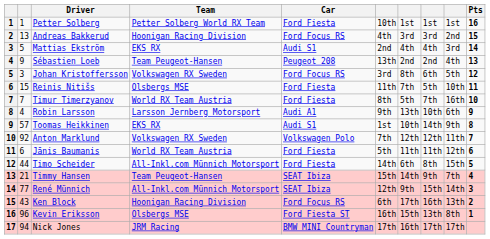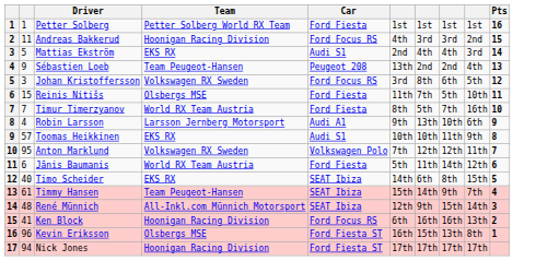 <table class=wikitable style="font-size:95%">
 <tr>
 <th></th>
 <th></th>
 <th>Driver</th>
 <th>Team</th>
 <th>Car</th>
 <th></th>
 <th></th>
 <th></th>
 <th></th>
 <th>Pts</th>
 </tr>
 <tr>
 <th>1</th>
 <td>1</td>
 <td> <a href='#'>Petter Solberg</a></td>
 <td><a href='#'>Petter Solberg World RX Team</a></td>
 <td><a href='#'>Ford Fiesta</a></td>
-<td>10th</td>
+<td>1st</td>
 <td>1st</td>
 <td>1st</td>
 <td>1st</td>
 <td><strong>16</strong></td>
 </tr>
 <tr>
 <th>2</th>
-<td>13</td>
+<td>11</td>
 <td> <a href='#'>Andreas Bakkerud</a></td>
 <td><a href='#'>Hoonigan Racing Division</a></td>
 <td><a href='#'>Ford Focus RS</a></td>
 <td>4th</td>
 <td>3rd</td>
 <td>3rd</td>
 <td>2nd</td>
 <td><strong>15</strong></td>
 </tr>
 <tr>
 <th>3</th>
 <td>5</td>
 <td> <a href='#'>Mattias Ekström</a></td>
 <td><a href='#'>EKS RX</a></td>
 <td><a href='#'>Audi S1</a></td>
 <td>2nd</td>
 <td>4th</td>
 <td>4th</td>
 <td>3rd</td>
 <td><strong>14</strong></td>
 </tr>
 <tr>
 <th>4</th>
 <td>9</td>
 <td> <a href='#'>Sébastien Loeb</a></td>
 <td><a href='#'>Team Peugeot-Hansen</a></td>
 <td><a href='#'>Peugeot 208</a></td>
 <td>13th</td>
 <td>2nd</td>
 <td>2nd</td>
 <td>4th</td>
 <td><strong>13</strong></td>
 </tr>
 <tr>
 <th>5</th>
 <td>3</td>
 <td> <a href='#'>Johan Kristoffersson</a></td>
 <td><a href='#'>Volkswagen RX Sweden</a></td>
 <td><a href='#'>Ford Focus RS</a></td>
 <td>3rd</td>
 <td>8th</td>
 <td>6th</td>
 <td>5th</td>
 <td><strong>12</strong></td>
 </tr>
 <tr>
 <th>6</th>
 <td>15</td>
 <td> <a href='#'>Reinis Nitišs</a></td>
 <td><a href='#'>Olsbergs MSE</a></td>
 <td><a href='#'>Ford Fiesta</a></td>
 <td>11th</td>
 <td>7th</td>
 <td>5th</td>
 <td>10th</td>
 <td><strong>11</strong></td>
 </tr>
 <tr>
 <th>7</th>
 <td>7</td>
 <td> <a href='#'>Timur Timerzyanov</a></td>
 <td><a href='#'>World RX Team Austria</a></td>
 <td><a href='#'>Ford Fiesta</a></td>
 <td>8th</td>
 <td>5th</td>
 <td>7th</td>
 <td>16th</td>
 <td><strong>10</strong></td>
 </tr>
 <tr>
 <th>8</th>
 <td>4</td>
 <td> <a href='#'>Robin Larsson</a></td>
 <td><a href='#'>Larsson Jernberg Motorsport</a></td>
 <td><a href='#'>Audi A1</a></td>
 <td>9th</td>
 <td>13th</td>
 <td>10th</td>
 <td>6th</td>
 <td><strong>9</strong></td>
 </tr>
 <tr>
 <th>9</th>
 <td>57</td>
 <td> <a href='#'>Toomas Heikkinen</a></td>
 <td><a href='#'>EKS RX</a></td>
 <td><a href='#'>Audi S1</a></td>
-<td>1st</td>
 <td>10th</td>
-<td>14th</td>
+<td>10th</td>
+<td>11th</td>
 <td>9th</td>
 <td><strong>8</strong></td>
 </tr>
 <tr>
 <th>10</th>
-<td>92</td>
+<td>95</td>
 <td> <a href='#'>Anton Marklund</a></td>
 <td><a href='#'>Volkswagen RX Sweden</a></td>
 <td><a href='#'>Volkswagen Polo</a></td>
 <td>7th</td>
 <td>12th</td>
 <td>12th</td>
 <td>11th</td>
 <td><strong>7</strong></td>
 </tr>
 <tr>
 <th>11</th>
 <td>6</td>
 <td> <a href='#'>Jānis Baumanis</a></td>
 <td><a href='#'>World RX Team Austria</a></td>
 <td><a href='#'>Ford Fiesta</a></td>
 <td>5th</td>
 <td>11th</td>
-<td>11th</td>
+<td>14th</td>
 <td>12th</td>
 <td><strong>6</strong></td>
 </tr>
 <tr>
 <th>12</th>
-<td>44</td>
+<td>40</td>
 <td> <a href='#'>Timo Scheider</a></td>
-<td><a href='#'>All-Inkl.com Münnich Motorsport</a></td>
-<td><a href='#'>Ford Fiesta</a></td>
+<td><a href='#'>EKS RX</a></td>
+<td><a href='#'>SEAT Ibiza</a></td>
 <td>14th</td>
 <td>6th</td>
 <td>8th</td>
 <td>15th</td>
 <td><strong>5</strong></td>
 </tr>
 <tr>
 <th style="background:#ffcccc;">13</th>
-<td style="background:#ffcccc;">21</td>
+<td style="background:#ffcccc;">61</td>
 <td style="background:#ffcccc;"> <a href='#'>Timmy Hansen</a></td>
 <td style="background:#ffcccc;"><a href='#'>Team Peugeot-Hansen</a></td>
 <td style="background:#ffcccc;"><a href='#'>SEAT Ibiza</a></td>
 <td style="background:#ffcccc;">15th</td>
 <td style="background:#ffcccc;">14th</td>
 <td style="background:#ffcccc;">9th</td>
 <td style="background:#ffcccc;">7th</td>
 <td style="background:#ffcccc;"><strong>4</strong></td>
 </tr>
 <tr>
 <th style="background:#ffcccc;">14</th>
-<td style="background:#ffcccc;">77</td>
+<td style="background:#ffcccc;">48</td>
 <td style="background:#ffcccc;"> <a href='#'>René Münnich</a></td>
 <td style="background:#ffcccc;"><a href='#'>All-Inkl.com Münnich Motorsport</a></td>
 <td style="background:#ffcccc;"><a href='#'>SEAT Ibiza</a></td>
 <td style="background:#ffcccc;">12th</td>
 <td style="background:#ffcccc;">9th</td>
 <td style="background:#ffcccc;">15th</td>
 <td style="background:#ffcccc;">14th</td>
 <td style="background:#ffcccc;"><strong>3</strong></td>
 </tr>
 <tr>
 <th style="background:#ffcccc;">15</th>
-<td style="background:#ffcccc;">43</td>
+<td style="background:#ffcccc;">41</td>
 <td style="background:#ffcccc;"> <a href='#'>Ken Block</a></td>
 <td style="background:#ffcccc;"><a href='#'>Hoonigan Racing Division</a></td>
 <td style="background:#ffcccc;"><a href='#'>Ford Focus RS</a></td>
 <td style="background:#ffcccc;">6th</td>
-<td style="background:#ffcccc;">17th</td>
+<td style="background:#ffcccc;">16th</td>
 <td style="background:#ffcccc;">16th</td>
 <td style="background:#ffcccc;">13th</td>
 <td style="background:#ffcccc;"><strong>2</strong></td>
 </tr>
 <tr>
 <th style="background:#ffcccc;">16</th>
 <td style="background:#ffcccc;">96</td>
 <td style="background:#ffcccc;"> <a href='#'>Kevin Eriksson</a></td>
 <td style="background:#ffcccc;"><a href='#'>Olsbergs MSE</a></td>
 <td style="background:#ffcccc;"><a href='#'>Ford Fiesta ST</a></td>
 <td style="background:#ffcccc;">16th</td>
 <td style="background:#ffcccc;">15th</td>
 <td style="background:#ffcccc;">13th</td>
 <td style="background:#ffcccc;">8th</td>
 <td style="background:#ffcccc;"><strong>1</strong></td>
 </tr>
 <tr>
 <th style="background:#ffcccc;">17</th>
 <td style="background:#ffcccc;">94</td>
 <td style="background:#ffcccc;"> Nick Jones</td>
-<td style="background:#ffcccc;"><a href='#'>JRM Racing</a></td>
-<td style="background:#ffcccc;"><a href='#'>BMW MINI Countryman</a></td>
+<td style="background:#ffcccc;"><a href='#'>Hoonigan Racing Division</a></td>
+<td style="background:#ffcccc;"><a href='#'>Ford Fiesta ST</a></td>
 <td style="background:#ffcccc;">17th</td>
-<td style="background:#ffcccc;">16th</td>
+<td style="background:#ffcccc;">17th</td>
 <td style="background:#ffcccc;">17th</td>
 <td style="background:#ffcccc;">17th</td>
 <td style="background:#ffcccc;"></td>
 </tr>
 </table>
